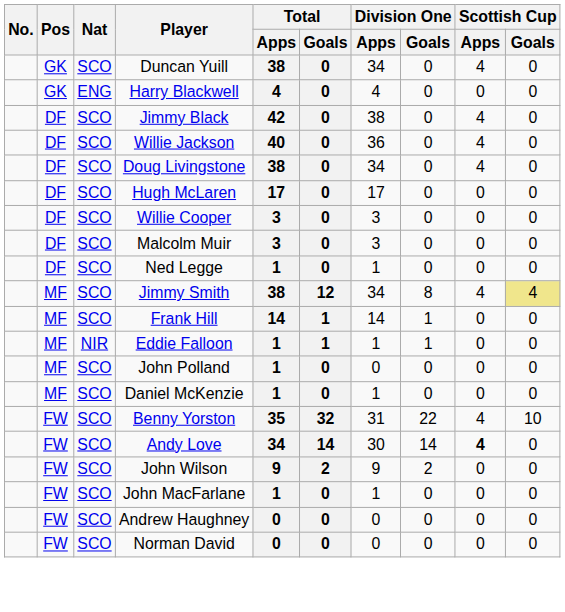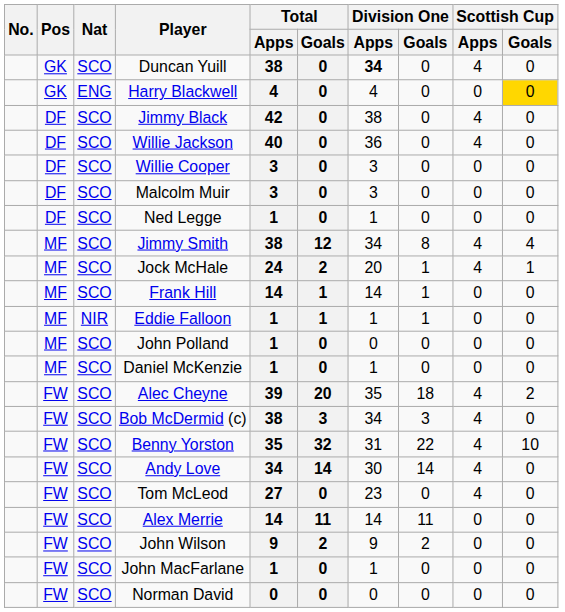 <table class="wikitable sortable" style="text-align: center;">
 <tr>
 <th rowspan="2"><abbr>No.</abbr></th>
 <th rowspan="2"><abbr>Pos</abbr></th>
 <th rowspan="2"><abbr>Nat</abbr></th>
 <th rowspan="2">Player</th>
 <th colspan="2">Total</th>
 <th colspan="2">Division One</th>
 <th colspan="2">Scottish Cup</th>
 </tr>
 <tr>
 <th>Apps</th>
 <th>Goals</th>
 <th>Apps</th>
 <th>Goals</th>
 <th>Apps</th>
 <th>Goals</th>
 </tr>
 <tr>
 <td></td>
 <td><a href='#'>GK</a></td>
 <td> <a href='#'>SCO</a></td>
 <td>Duncan Yuill</td>
 <th>38</th>
 <th>0</th>
-<td>34</td>
+<td><strong>34</strong></td>
 <td>0</td>
 <td>4</td>
 <td>0</td>
 </tr>
 <tr>
 <td></td>
 <td><a href='#'>GK</a></td>
 <td> <a href='#'>ENG</a></td>
 <td><a href='#'>Harry Blackwell</a></td>
 <th>4</th>
 <th>0</th>
 <td>4</td>
 <td>0</td>
 <td>0</td>
-<td>0</td>
+<td style="background: gold;">0</td>
 </tr>
 <tr>
 <td></td>
 <td><a href='#'>DF</a></td>
 <td> <a href='#'>SCO</a></td>
 <td><a href='#'>Jimmy Black</a></td>
 <th>42</th>
 <th>0</th>
 <td>38</td>
 <td>0</td>
 <td>4</td>
 <td>0</td>
 </tr>
 <tr>
 <td></td>
 <td><a href='#'>DF</a></td>
 <td> <a href='#'>SCO</a></td>
 <td><a href='#'>Willie Jackson</a></td>
 <th>40</th>
 <th>0</th>
 <td>36</td>
 <td>0</td>
 <td>4</td>
-<td>0</td>
-</tr>
-<tr>
-<td></td>
-<td><a href='#'>DF</a></td>
-<td> <a href='#'>SCO</a></td>
-<td><a href='#'>Doug Livingstone</a></td>
-<th>38</th>
-<th>0</th>
-<td>34</td>
-<td>0</td>
-<td>4</td>
-<td>0</td>
-</tr>
-<tr>
-<td></td>
-<td><a href='#'>DF</a></td>
-<td> <a href='#'>SCO</a></td>
-<td><a href='#'>Hugh McLaren</a></td>
-<th>17</th>
-<th>0</th>
-<td>17</td>
-<td>0</td>
-<td>0</td>
 <td>0</td>
 </tr>
 <tr>
 <td></td>
 <td><a href='#'>DF</a></td>
 <td> <a href='#'>SCO</a></td>
 <td><a href='#'>Willie Cooper</a></td>
 <th>3</th>
 <th>0</th>
 <td>3</td>
 <td>0</td>
 <td>0</td>
 <td>0</td>
 </tr>
 <tr>
 <td></td>
 <td><a href='#'>DF</a></td>
 <td> <a href='#'>SCO</a></td>
 <td>Malcolm Muir</td>
 <th>3</th>
 <th>0</th>
 <td>3</td>
 <td>0</td>
 <td>0</td>
 <td>0</td>
 </tr>
 <tr>
 <td></td>
 <td><a href='#'>DF</a></td>
 <td> <a href='#'>SCO</a></td>
 <td>Ned Legge</td>
 <th>1</th>
 <th>0</th>
 <td>1</td>
 <td>0</td>
 <td>0</td>
 <td>0</td>
 </tr>
 <tr>
 <td></td>
 <td><a href='#'>MF</a></td>
 <td> <a href='#'>SCO</a></td>
 <td><a href='#'>Jimmy Smith</a></td>
 <th>38</th>
 <th>12</th>
 <td>34</td>
 <td>8</td>
 <td>4</td>
-<td style="background: khaki;">4</td>
+<td>4</td>
+</tr>
+<tr>
+<td></td>
+<td><a href='#'>MF</a></td>
+<td> <a href='#'>SCO</a></td>
+<td>Jock McHale</td>
+<th>24</th>
+<th>2</th>
+<td>20</td>
+<td>1</td>
+<td>4</td>
+<td>1</td>
 </tr>
 <tr>
 <td></td>
 <td><a href='#'>MF</a></td>
 <td> <a href='#'>SCO</a></td>
 <td><a href='#'>Frank Hill</a></td>
 <th>14</th>
 <th>1</th>
 <td>14</td>
 <td>1</td>
 <td>0</td>
 <td>0</td>
 </tr>
 <tr>
 <td></td>
 <td><a href='#'>MF</a></td>
 <td> <a href='#'>NIR</a></td>
 <td><a href='#'>Eddie Falloon</a></td>
 <th>1</th>
 <th>1</th>
 <td>1</td>
 <td>1</td>
 <td>0</td>
 <td>0</td>
 </tr>
 <tr>
 <td></td>
 <td><a href='#'>MF</a></td>
 <td> <a href='#'>SCO</a></td>
 <td>John Polland</td>
 <th>1</th>
 <th>0</th>
 <td>0</td>
 <td>0</td>
 <td>0</td>
 <td>0</td>
 </tr>
 <tr>
 <td></td>
 <td><a href='#'>MF</a></td>
 <td> <a href='#'>SCO</a></td>
 <td>Daniel McKenzie</td>
 <th>1</th>
 <th>0</th>
 <td>1</td>
 <td>0</td>
 <td>0</td>
 <td>0</td>
 </tr>
 <tr>
 <td></td>
 <td><a href='#'>FW</a></td>
 <td> <a href='#'>SCO</a></td>
+<td><a href='#'>Alec Cheyne</a></td>
+<th>39</th>
+<th>20</th>
+<td>35</td>
+<td>18</td>
+<td>4</td>
+<td>2</td>
+</tr>
+<tr>
+<td></td>
+<td><a href='#'>FW</a></td>
+<td> <a href='#'>SCO</a></td>
+<td><a href='#'>Bob McDermid</a> (c)</td>
+<th>38</th>
+<th>3</th>
+<td>34</td>
+<td>3</td>
+<td>4</td>
+<td>0</td>
+</tr>
+<tr>
+<td></td>
+<td><a href='#'>FW</a></td>
+<td> <a href='#'>SCO</a></td>
 <td><a href='#'>Benny Yorston</a></td>
 <th>35</th>
 <th>32</th>
 <td>31</td>
 <td>22</td>
 <td>4</td>
 <td>10</td>
 </tr>
 <tr>
 <td></td>
 <td><a href='#'>FW</a></td>
 <td> <a href='#'>SCO</a></td>
 <td><a href='#'>Andy Love</a></td>
 <th>34</th>
 <th>14</th>
 <td>30</td>
 <td>14</td>
-<td><strong>4</strong></td>
+<td>4</td>
+<td>0</td>
+</tr>
+<tr>
+<td></td>
+<td><a href='#'>FW</a></td>
+<td> <a href='#'>SCO</a></td>
+<td>Tom McLeod</td>
+<th>27</th>
+<th>0</th>
+<td>23</td>
+<td>0</td>
+<td>4</td>
+<td>0</td>
+</tr>
+<tr>
+<td></td>
+<td><a href='#'>FW</a></td>
+<td> <a href='#'>SCO</a></td>
+<td><a href='#'>Alex Merrie</a></td>
+<th>14</th>
+<th>11</th>
+<td>14</td>
+<td>11</td>
+<td>0</td>
 <td>0</td>
 </tr>
 <tr>
 <td></td>
 <td><a href='#'>FW</a></td>
 <td> <a href='#'>SCO</a></td>
 <td>John Wilson</td>
 <th>9</th>
 <th>2</th>
 <td>9</td>
 <td>2</td>
 <td>0</td>
 <td>0</td>
 </tr>
 <tr>
 <td></td>
 <td><a href='#'>FW</a></td>
 <td> <a href='#'>SCO</a></td>
 <td>John MacFarlane</td>
 <th>1</th>
 <th>0</th>
 <td>1</td>
 <td>0</td>
 <td>0</td>
 <td>0</td>
 </tr>
 <tr>
 <td></td>
 <td><a href='#'>FW</a></td>
 <td> <a href='#'>SCO</a></td>
-<td>Andrew Haughney</td>
-<th>0</th>
-<th>0</th>
-<td>0</td>
-<td>0</td>
-<td>0</td>
-<td>0</td>
-</tr>
-<tr>
-<td></td>
-<td><a href='#'>FW</a></td>
-<td> <a href='#'>SCO</a></td>
 <td>Norman David</td>
 <th>0</th>
 <th>0</th>
 <td>0</td>
 <td>0</td>
 <td>0</td>
 <td>0</td>
 </tr>
 </table>
